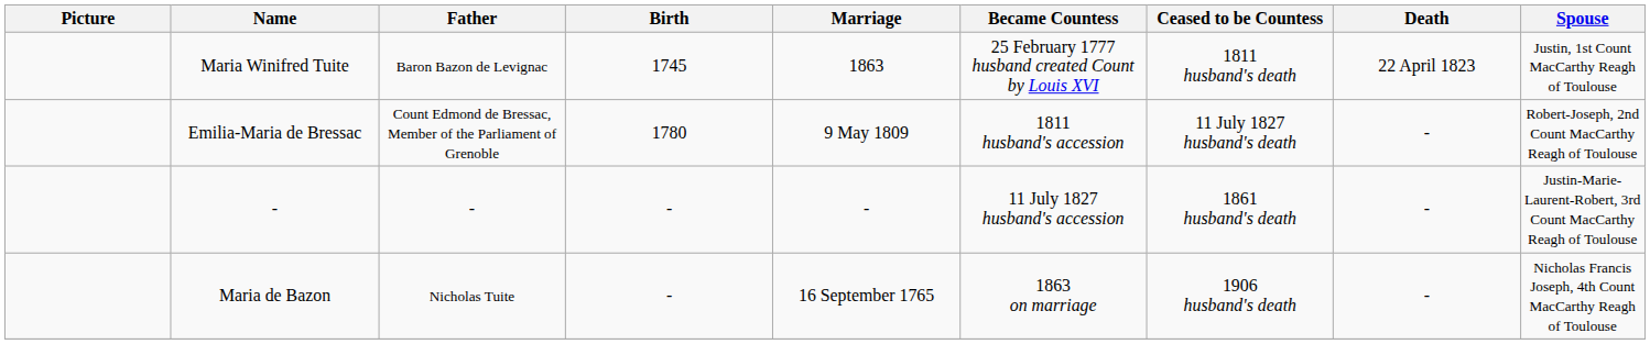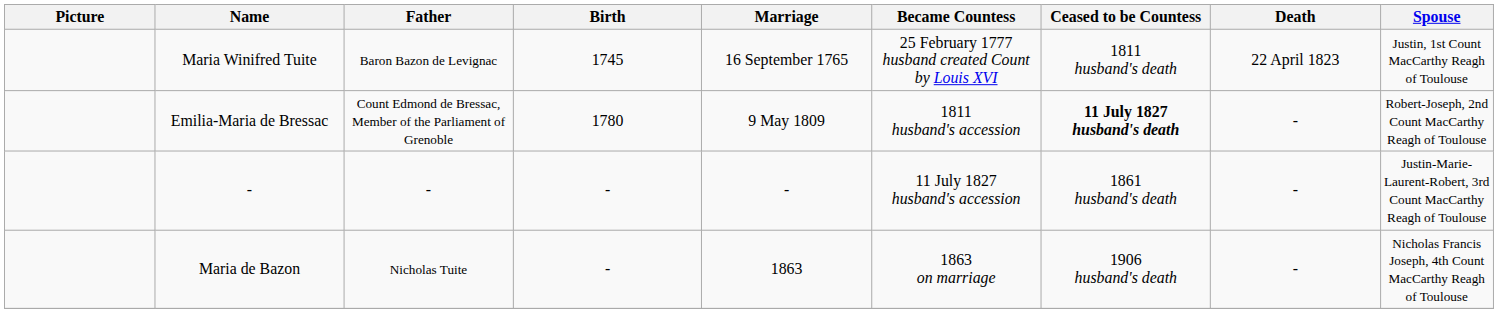 <table width=95% class="wikitable">
 <tr>
 <th width = "8%">Picture</th>
 <th width = "10%">Name</th>
 <th width = "9%">Father</th>
 <th width = "10%">Birth</th>
 <th width = "9%">Marriage</th>
 <th width = "9%">Became Countess</th>
 <th width = "9%">Ceased to be Countess</th>
 <th width = "9%">Death</th>
 <th width = "6%"><a href='#'>Spouse</a></th>
 </tr>
 <tr>
 <td align="center"></td>
 <td align="center">Maria Winifred Tuite</td>
 <td align="center"><small>Baron Bazon de Levignac</small></td>
 <td align="center">1745</td>
-<td align="center">1863</td>
+<td align="center">16 September 1765</td>
 <td align="center">25 February 1777<br><em>husband created Count by <a href='#'>Louis XVI</a></em></td>
 <td align="center">1811<br><em>husband's death</em></td>
 <td align="center">22 April 1823</td>
 <td align="center"><small>Justin, 1st Count MacCarthy Reagh of Toulouse</small></td>
 </tr>
 <tr>
 <td align="center"></td>
 <td align="center">Emilia-Maria de Bressac</td>
 <td align="center"><small>Count Edmond de Bressac, Member of the Parliament of Grenoble</small></td>
 <td align="center">1780</td>
 <td align="center">9 May 1809</td>
 <td align="center">1811<br><em>husband's accession</em></td>
-<td align="center">11 July 1827<br><em>husband's death</em></td>
+<td align="center"><strong>11 July 1827<br><em>husband's death</em></strong></td>
 <td align="center">-</td>
 <td align="center"><small>Robert-Joseph, 2nd Count MacCarthy Reagh of Toulouse</small></td>
 </tr>
 <tr>
 <td align="center"></td>
 <td align="center">-</td>
 <td align="center">-</td>
 <td align="center">-</td>
 <td align="center">-</td>
 <td align="center">11 July 1827<br><em>husband's accession</em></td>
 <td align="center">1861<br><em>husband's death</em></td>
 <td align="center">-</td>
 <td align="center"><small>Justin-Marie-Laurent-Robert, 3rd Count MacCarthy Reagh of Toulouse</small></td>
 </tr>
 <tr>
 <td align="center"></td>
 <td align="center">Maria de Bazon</td>
 <td align="center"><small>Nicholas Tuite</small></td>
 <td align="center">-</td>
-<td align="center">16 September 1765</td>
+<td align="center">1863</td>
 <td align="center">1863<br><em>on marriage</em></td>
 <td align="center">1906<br><em>husband's death</em></td>
 <td align="center">-</td>
 <td align="center"><small>Nicholas Francis Joseph, 4th Count MacCarthy Reagh of Toulouse</small></td>
 </tr>
 <tr>
 </tr>
 </table>
